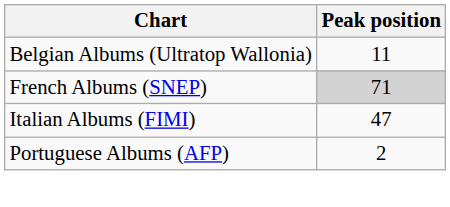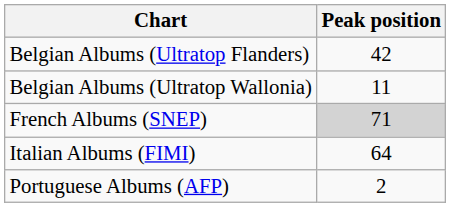 <table class="wikitable">
 <tr>
 <th>Chart</th>
 <th>Peak position</th>
+</tr>
+<tr>
+<td>Belgian Albums (<a href='#'>Ultratop</a> Flanders)</td>
+<td style="text-align:center;">42</td>
 </tr>
 <tr>
 <td>Belgian Albums (Ultratop Wallonia)</td>
 <td style="text-align:center;">11</td>
 </tr>
 <tr>
 <td>French Albums (<a href='#'>SNEP</a>)</td>
 <td style="background: lightgrey; text-align:center;">71</td>
 </tr>
 <tr>
 <td>Italian Albums (<a href='#'>FIMI</a>)</td>
-<td style="text-align:center;">47</td>
+<td style="text-align:center;">64</td>
 </tr>
 <tr>
 <td>Portuguese Albums (<a href='#'>AFP</a>)</td>
 <td style="text-align:center;">2</td>
 </tr>
 </table>
